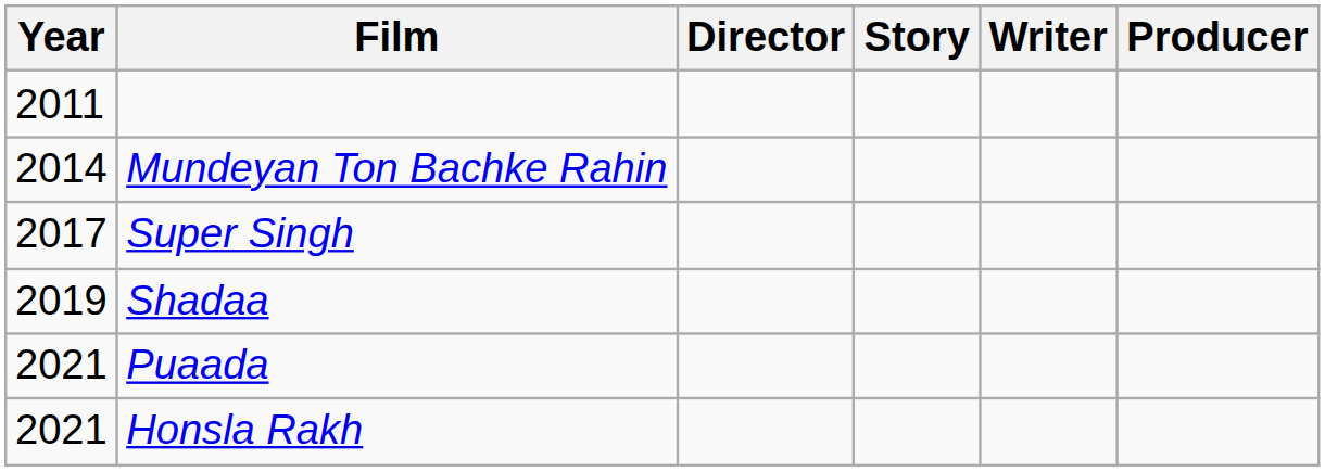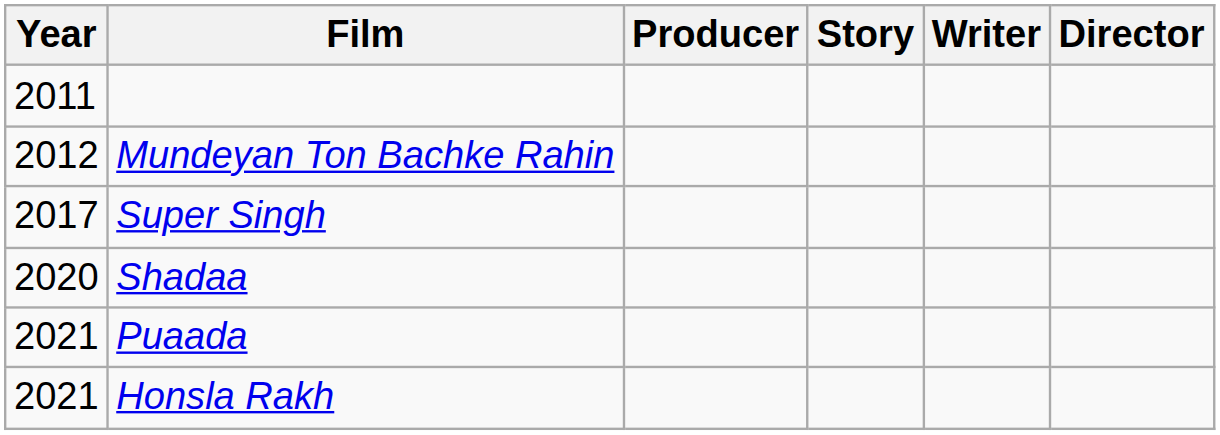 <table class="wikitable sortable">
 <tr>
 <th>Year</th>
 <th>Film</th>
-<th>Director</th>
+<th>Producer</th>
 <th>Story</th>
 <th>Writer</th>
-<th>Producer</th>
+<th>Director</th>
 </tr>
 <tr>
 <td>2011</td>
 <td></td>
 <td></td>
 <td></td>
 <td></td>
 <td></td>
 </tr>
 <tr>
-<td>2014</td>
+<td>2012</td>
 <td><em><a href='#'>Mundeyan Ton Bachke Rahin</a></em></td>
 <td></td>
 <td></td>
 <td></td>
 <td></td>
 </tr>
 <tr>
 <td>2017</td>
 <td><em><a href='#'>Super Singh</a></em></td>
 <td></td>
 <td></td>
 <td></td>
 <td></td>
 </tr>
 <tr>
-<td>2019</td>
+<td>2020</td>
 <td><em><a href='#'>Shadaa</a></em></td>
 <td></td>
 <td></td>
 <td></td>
 <td></td>
 </tr>
 <tr>
 <td>2021</td>
 <td><em><a href='#'>Puaada</a></em></td>
 <td></td>
 <td></td>
 <td></td>
 <td></td>
 </tr>
 <tr>
 <td>2021</td>
 <td><em><a href='#'>Honsla Rakh</a></em></td>
 <td></td>
 <td></td>
 <td></td>
 <td></td>
 </tr>
 </table>
